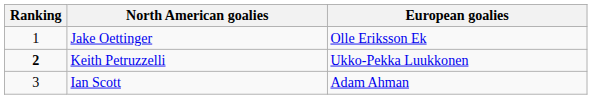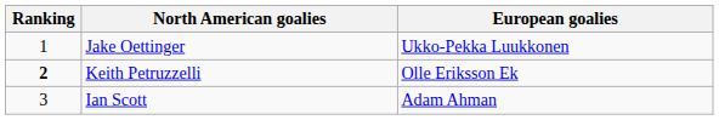 <table class="wikitable">
 <tr>
 <th style="width:4em;">Ranking</th>
 <th style="width:18em;">North American goalies</th>
 <th style="width:18em;">European goalies</th>
 </tr>
 <tr>
 <td style="text-align:center;">1</td>
 <td> <a href='#'>Jake Oettinger</a></td>
-<td> <a href='#'>Olle Eriksson Ek</a></td>
+<td> <a href='#'>Ukko-Pekka Luukkonen</a></td>
 </tr>
 <tr>
 <td style="text-align:center;"><strong>2</strong></td>
 <td> <a href='#'>Keith Petruzzelli</a></td>
-<td> <a href='#'>Ukko-Pekka Luukkonen</a></td>
+<td> <a href='#'>Olle Eriksson Ek</a></td>
 </tr>
 <tr>
 <td style="text-align:center;">3</td>
 <td> <a href='#'>Ian Scott</a></td>
 <td> <a href='#'>Adam Ahman</a></td>
 </tr>
 </table>
